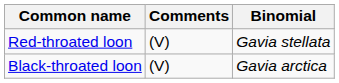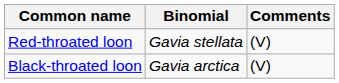 <table class="wikitable">
 <tr>
 <th>Common name</th>
+<th>Binomial</th>
 <th>Comments</th>
-<th>Binomial</th>
 </tr>
 <tr>
 <td><a href='#'>Red-throated loon</a></td>
+<td><em>Gavia stellata</em></td>
 <td>(V)</td>
-<td><em>Gavia stellata</em></td>
 </tr>
 <tr>
 <td><a href='#'>Black-throated loon</a></td>
+<td><em>Gavia arctica</em></td>
 <td>(V)</td>
-<td><em>Gavia arctica</em></td>
 </tr>
 </table>
